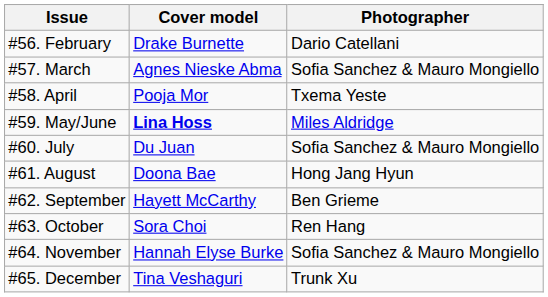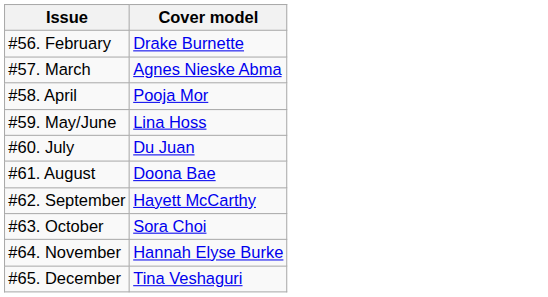 <table class="sortable wikitable">
 <tr>
 <th>Issue</th>
 <th>Cover model</th>
-<th>Photographer</th>
 </tr>
 <tr>
 <td>#56. February</td>
 <td><a href='#'>Drake Burnette</a></td>
-<td>Dario Catellani</td>
 </tr>
 <tr>
 <td>#57. March</td>
 <td><a href='#'>Agnes Nieske Abma</a></td>
-<td>Sofia Sanchez & Mauro Mongiello</td>
 </tr>
 <tr>
 <td>#58. April</td>
 <td><a href='#'>Pooja Mor</a></td>
-<td>Txema Yeste</td>
 </tr>
 <tr>
 <td>#59. May/June</td>
-<td><strong><a href='#'>Lina Hoss</a></strong></td>
-<td><a href='#'>Miles Aldridge</a></td>
+<td><a href='#'>Lina Hoss</a></td>
 </tr>
 <tr>
 <td>#60. July</td>
 <td><a href='#'>Du Juan</a></td>
-<td>Sofia Sanchez & Mauro Mongiello</td>
 </tr>
 <tr>
 <td>#61. August</td>
 <td><a href='#'>Doona Bae</a></td>
-<td>Hong Jang Hyun</td>
 </tr>
 <tr>
 <td>#62. September</td>
 <td><a href='#'>Hayett McCarthy</a></td>
-<td>Ben Grieme</td>
 </tr>
 <tr>
 <td>#63. October</td>
 <td><a href='#'>Sora Choi</a></td>
-<td>Ren Hang</td>
 </tr>
 <tr>
 <td>#64. November</td>
 <td><a href='#'>Hannah Elyse Burke</a></td>
-<td>Sofia Sanchez & Mauro Mongiello</td>
 </tr>
 <tr>
 <td>#65. December</td>
 <td><a href='#'>Tina Veshaguri</a></td>
-<td>Trunk Xu</td>
 </tr>
 </table>
